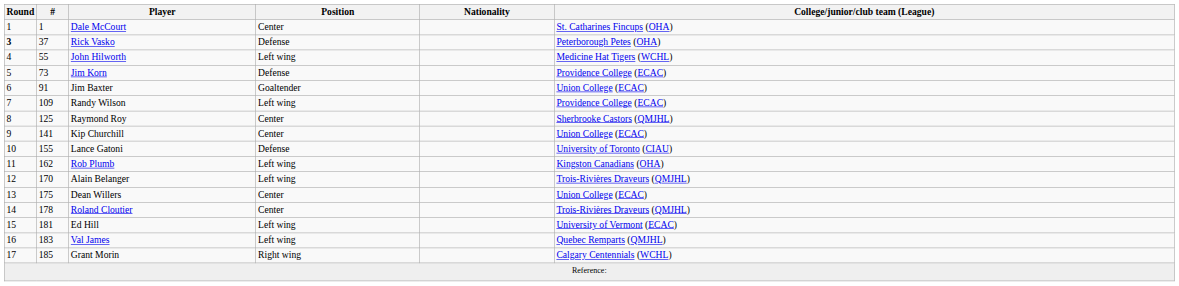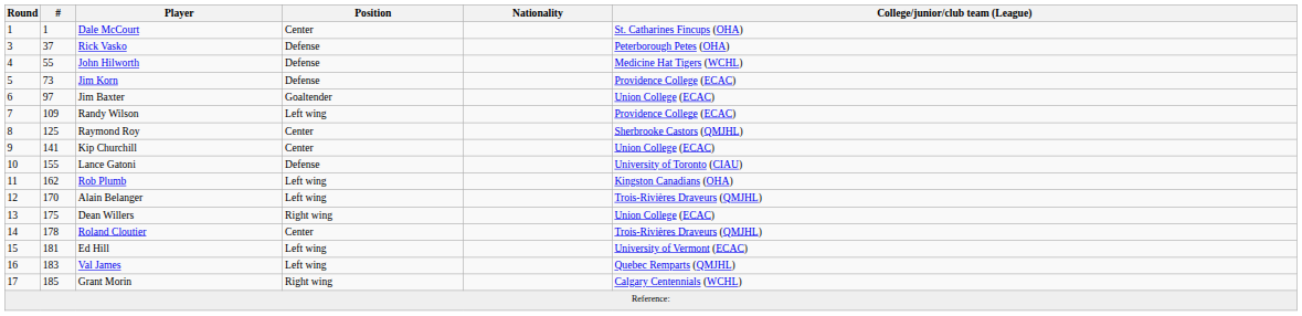 <table class="wikitable">
 <tr>
 <th bgcolor="#DDDDFF" width="2.75%">Round</th>
 <th bgcolor="#DDDDFF" width="2.75%">#</th>
 <th bgcolor="#DDDDFF" width="16.0%">Player</th>
 <th bgcolor="#DDDDFF" width="14.0%">Position</th>
 <th bgcolor="#DDDDFF" width="11.5%">Nationality</th>
 <th bgcolor="#DDDDFF" width="100.0%">College/junior/club team (League)</th>
 </tr>
 <tr>
 <td>1</td>
 <td>1</td>
 <td><a href='#'>Dale McCourt</a></td>
 <td>Center</td>
 <td></td>
 <td><a href='#'>St. Catharines Fincups</a> (<a href='#'>OHA</a>)</td>
 </tr>
 <tr>
-<td><strong>3</strong></td>
+<td>3</td>
 <td>37</td>
 <td><a href='#'>Rick Vasko</a></td>
 <td>Defense</td>
 <td></td>
 <td><a href='#'>Peterborough Petes</a> (<a href='#'>OHA</a>)</td>
 </tr>
 <tr>
 <td>4</td>
 <td>55</td>
 <td><a href='#'>John Hilworth</a></td>
-<td>Left wing</td>
+<td>Defense</td>
 <td></td>
 <td><a href='#'>Medicine Hat Tigers</a> (<a href='#'>WCHL</a>)</td>
 </tr>
 <tr>
 <td>5</td>
 <td>73</td>
 <td><a href='#'>Jim Korn</a></td>
 <td>Defense</td>
 <td></td>
 <td><a href='#'>Providence College</a> (<a href='#'>ECAC</a>)</td>
 </tr>
 <tr>
 <td>6</td>
-<td>91</td>
+<td>97</td>
 <td>Jim Baxter</td>
 <td>Goaltender</td>
 <td></td>
 <td><a href='#'>Union College</a> (<a href='#'>ECAC</a>)</td>
 </tr>
 <tr>
 <td>7</td>
 <td>109</td>
 <td>Randy Wilson</td>
 <td>Left wing</td>
 <td></td>
 <td><a href='#'>Providence College</a> (<a href='#'>ECAC</a>)</td>
 </tr>
 <tr>
 <td>8</td>
 <td>125</td>
 <td>Raymond Roy</td>
 <td>Center</td>
 <td></td>
 <td><a href='#'>Sherbrooke Castors</a> (<a href='#'>QMJHL</a>)</td>
 </tr>
 <tr>
 <td>9</td>
 <td>141</td>
 <td>Kip Churchill</td>
 <td>Center</td>
 <td></td>
 <td><a href='#'>Union College</a> (<a href='#'>ECAC</a>)</td>
 </tr>
 <tr>
 <td>10</td>
 <td>155</td>
 <td>Lance Gatoni</td>
 <td>Defense</td>
 <td></td>
 <td><a href='#'>University of Toronto</a> (<a href='#'>CIAU</a>)</td>
 </tr>
 <tr>
 <td>11</td>
 <td>162</td>
 <td><a href='#'>Rob Plumb</a></td>
 <td>Left wing</td>
 <td></td>
 <td><a href='#'>Kingston Canadians</a> (<a href='#'>OHA</a>)</td>
 </tr>
 <tr>
 <td>12</td>
 <td>170</td>
 <td>Alain Belanger</td>
 <td>Left wing</td>
 <td></td>
 <td><a href='#'>Trois-Rivières Draveurs</a> (<a href='#'>QMJHL</a>)</td>
 </tr>
 <tr>
 <td>13</td>
 <td>175</td>
 <td>Dean Willers</td>
-<td>Center</td>
+<td>Right wing</td>
 <td></td>
 <td><a href='#'>Union College</a> (<a href='#'>ECAC</a>)</td>
 </tr>
 <tr>
 <td>14</td>
 <td>178</td>
 <td><a href='#'>Roland Cloutier</a></td>
 <td>Center</td>
 <td></td>
 <td><a href='#'>Trois-Rivières Draveurs</a> (<a href='#'>QMJHL</a>)</td>
 </tr>
 <tr>
 <td>15</td>
 <td>181</td>
 <td>Ed Hill</td>
 <td>Left wing</td>
 <td></td>
 <td><a href='#'>University of Vermont</a> (<a href='#'>ECAC</a>)</td>
 </tr>
 <tr>
 <td>16</td>
 <td>183</td>
 <td><a href='#'>Val James</a></td>
 <td>Left wing</td>
 <td></td>
 <td><a href='#'>Quebec Remparts</a> (<a href='#'>QMJHL</a>)</td>
 </tr>
 <tr>
 <td>17</td>
 <td>185</td>
 <td>Grant Morin</td>
 <td>Right wing</td>
 <td></td>
 <td><a href='#'>Calgary Centennials</a> (<a href='#'>WCHL</a>)</td>
 </tr>
 <tr>
 <td align=center colspan="6" bgcolor="#efefef"><sup>Reference: </sup></td>
 </tr>
 </table>
